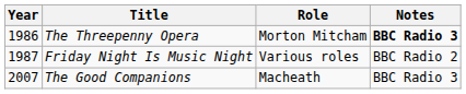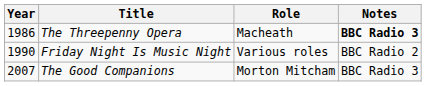 <table class="wikitable sortable">
 <tr>
 <th>Year</th>
 <th>Title</th>
 <th>Role</th>
 <th>Notes</th>
 </tr>
 <tr>
 <td>1986</td>
 <td><em>The Threepenny Opera</em></td>
-<td>Morton Mitcham</td>
+<td>Macheath</td>
 <td><strong>BBC Radio 3</strong></td>
 </tr>
 <tr>
-<td>1987</td>
+<td>1990</td>
 <td><em>Friday Night Is Music Night</em></td>
 <td>Various roles</td>
 <td>BBC Radio 2</td>
 </tr>
 <tr>
 <td>2007</td>
 <td><em>The Good Companions</em></td>
-<td>Macheath</td>
+<td>Morton Mitcham</td>
 <td>BBC Radio 3</td>
 </tr>
 </table>
